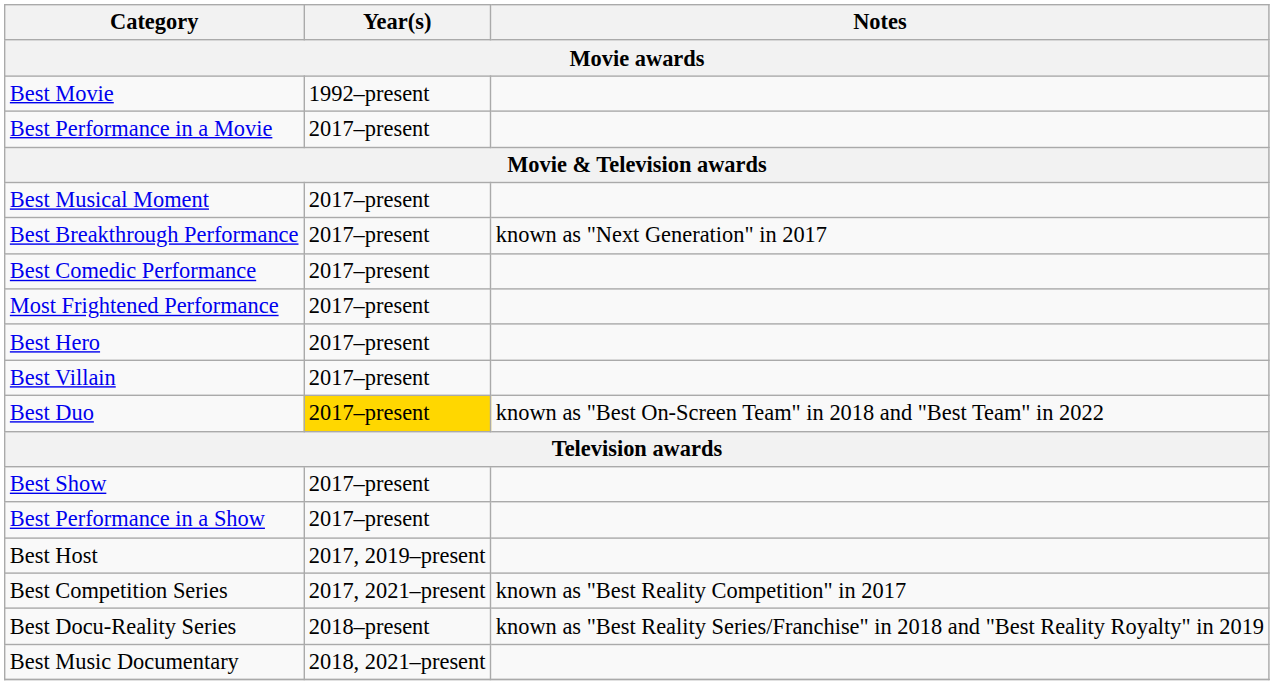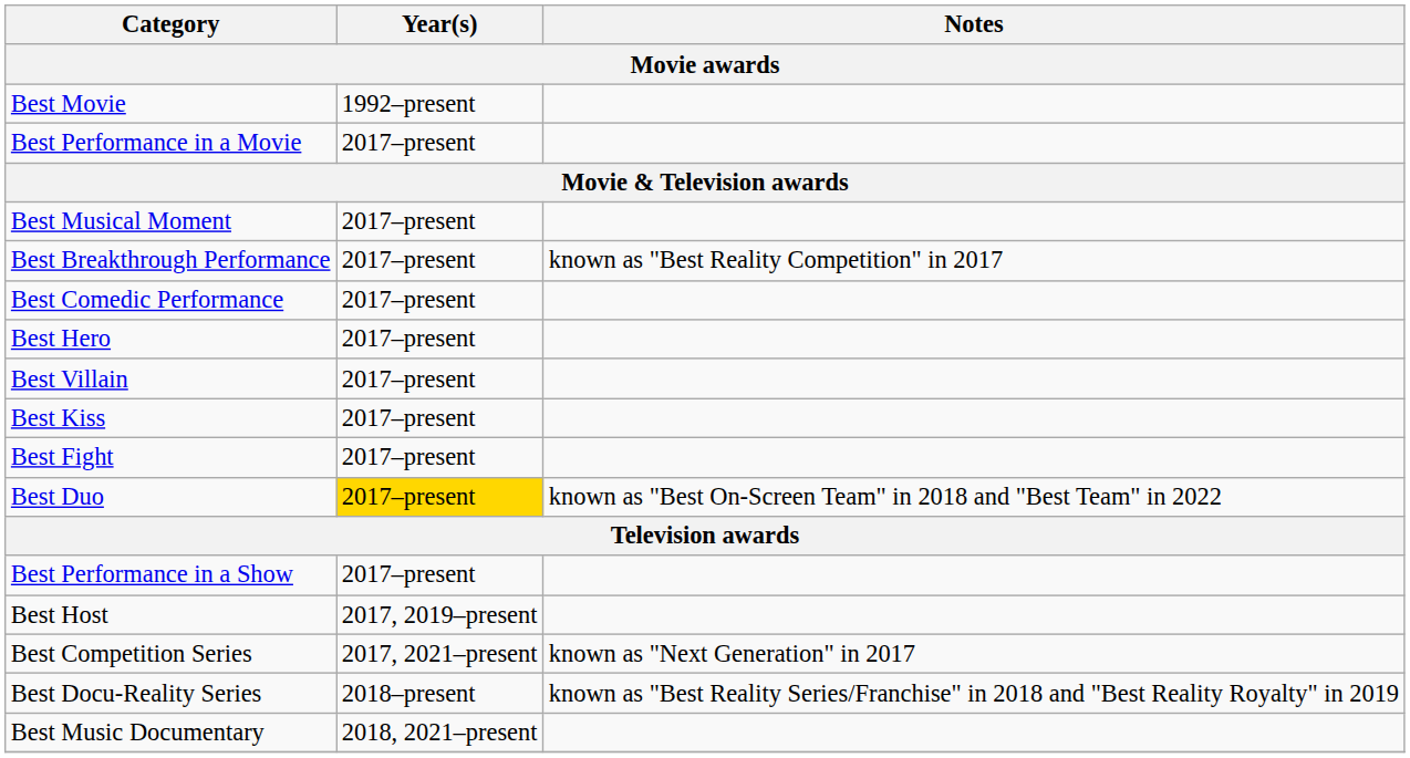 <table class="wikitable">
 <tr>
 <th>Category</th>
 <th>Year(s)</th>
 <th>Notes</th>
 </tr>
 <tr>
 <th colspan="3">Movie awards</th>
 </tr>
 <tr>
 <td><a href='#'>Best Movie</a></td>
 <td>1992–present</td>
 <td></td>
 </tr>
 <tr>
 <td><a href='#'>Best Performance in a Movie</a></td>
 <td>2017–present</td>
 <td></td>
 </tr>
 <tr>
 <th colspan="3">Movie & Television awards</th>
 </tr>
 <tr>
 <td><a href='#'>Best Musical Moment</a></td>
 <td>2017–present</td>
 <td></td>
 </tr>
 <tr>
 <td><a href='#'>Best Breakthrough Performance</a></td>
 <td>2017–present</td>
-<td>known as "Next Generation" in 2017</td>
+<td>known as "Best Reality Competition" in 2017</td>
 </tr>
 <tr>
 <td><a href='#'>Best Comedic Performance</a></td>
-<td>2017–present</td>
-<td></td>
-</tr>
-<tr>
-<td><a href='#'>Most Frightened Performance</a></td>
 <td>2017–present</td>
 <td></td>
 </tr>
 <tr>
 <td><a href='#'>Best Hero</a></td>
 <td>2017–present</td>
 <td></td>
 </tr>
 <tr>
 <td><a href='#'>Best Villain</a></td>
 <td>2017–present</td>
 <td></td>
 </tr>
 <tr>
+<td><a href='#'>Best Kiss</a></td>
+<td>2017–present</td>
+<td></td>
+</tr>
+<tr>
+<td><a href='#'>Best Fight</a></td>
+<td>2017–present</td>
+<td></td>
+</tr>
+<tr>
 <td><a href='#'>Best Duo</a></td>
 <td style="background: gold;">2017–present</td>
 <td>known as "Best On-Screen Team" in 2018 and "Best Team" in 2022</td>
 </tr>
 <tr>
 <th colspan="3">Television awards</th>
-</tr>
-<tr>
-<td><a href='#'>Best Show</a></td>
-<td>2017–present</td>
-<td></td>
 </tr>
 <tr>
 <td><a href='#'>Best Performance in a Show</a></td>
 <td>2017–present</td>
 <td></td>
 </tr>
 <tr>
 <td>Best Host</td>
 <td>2017, 2019–present</td>
 <td></td>
 </tr>
 <tr>
 <td>Best Competition Series</td>
 <td>2017, 2021–present</td>
-<td>known as "Best Reality Competition" in 2017</td>
+<td>known as "Next Generation" in 2017</td>
 </tr>
 <tr>
 <td>Best Docu-Reality Series</td>
 <td>2018–present</td>
 <td>known as "Best Reality Series/Franchise" in 2018 and "Best Reality Royalty" in 2019</td>
 </tr>
 <tr>
 <td>Best Music Documentary</td>
 <td>2018, 2021–present</td>
 <td></td>
 </tr>
 <tr>
 </tr>
 </table>
